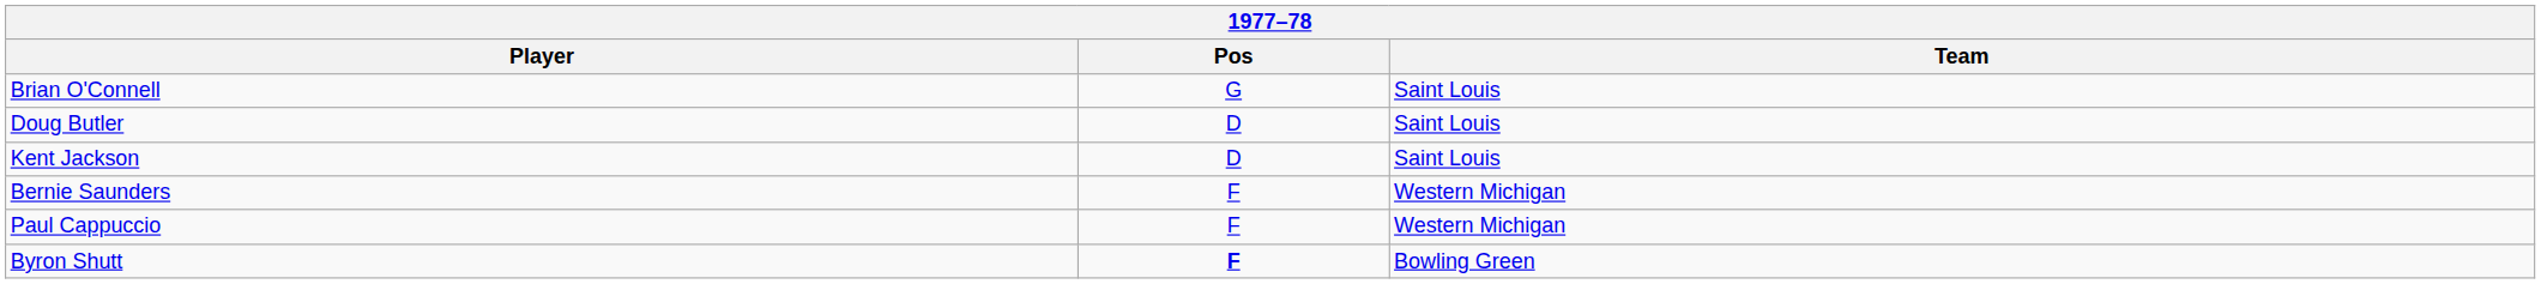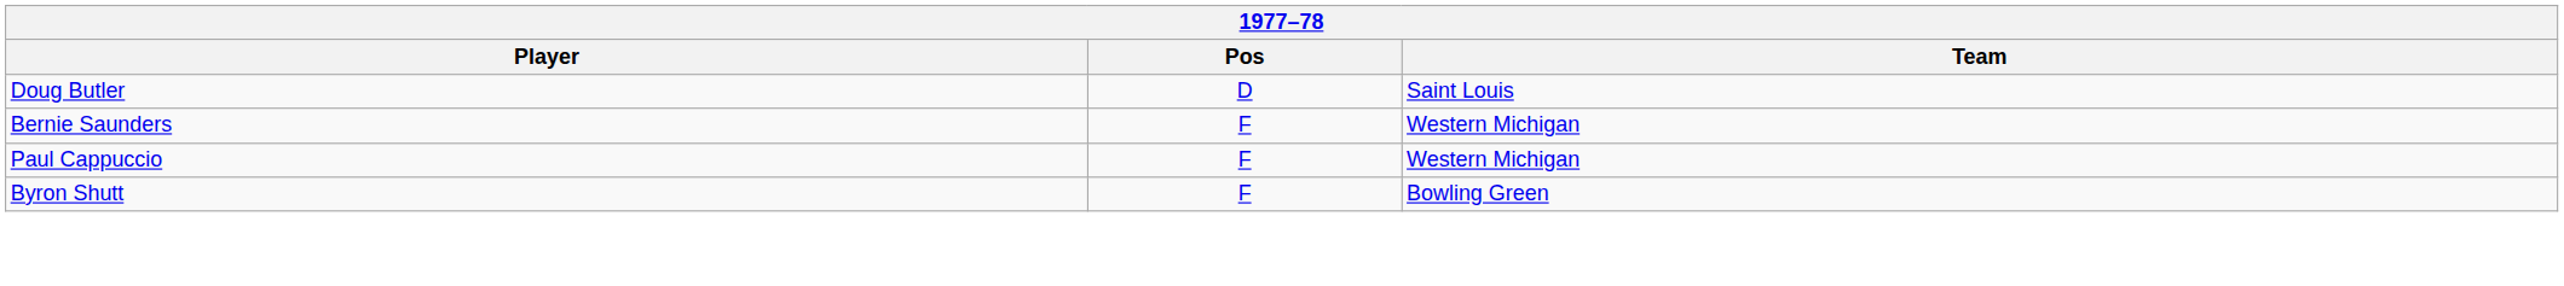 <table class="wikitable" width=95%>
 <tr>
 <th colspan=3><a href='#'>1977–78</a></th>
 </tr>
 <tr>
 <th>Player</th>
 <th>Pos</th>
 <th>Team</th>
 </tr>
 <tr>
-<td><a href='#'>Brian O'Connell</a></td>
-<td style="text-align:center;"><a href='#'>G</a></td>
-<td><a href='#'>Saint Louis</a></td>
-</tr>
-<tr>
 <td><a href='#'>Doug Butler</a></td>
-<td style="text-align:center;"><a href='#'>D</a></td>
-<td><a href='#'>Saint Louis</a></td>
-</tr>
-<tr>
-<td><a href='#'>Kent Jackson</a></td>
 <td style="text-align:center;"><a href='#'>D</a></td>
 <td><a href='#'>Saint Louis</a></td>
 </tr>
 <tr>
 <td><a href='#'>Bernie Saunders</a></td>
 <td style="text-align:center;"><a href='#'>F</a></td>
 <td><a href='#'>Western Michigan</a></td>
 </tr>
 <tr>
 <td><a href='#'>Paul Cappuccio</a></td>
 <td style="text-align:center;"><a href='#'>F</a></td>
 <td><a href='#'>Western Michigan</a></td>
 </tr>
 <tr>
 <td><a href='#'>Byron Shutt</a></td>
-<td style="text-align:center;"><strong><a href='#'>F</a></strong></td>
+<td style="text-align:center;"><a href='#'>F</a></td>
 <td><a href='#'>Bowling Green</a></td>
 </tr>
 </table>
